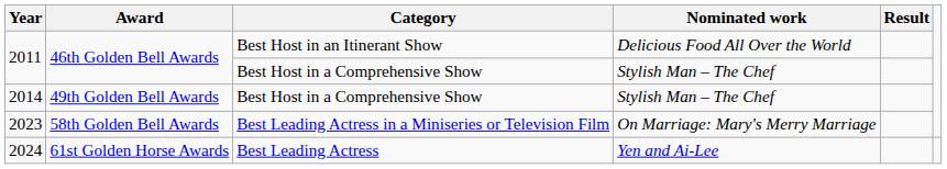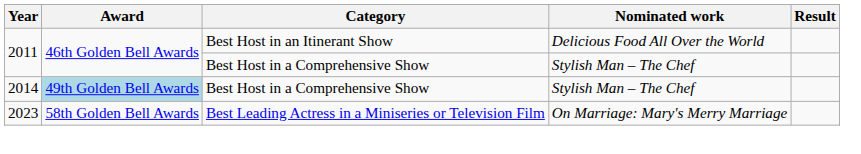 <table class="wikitable sortable">
 <tr>
 <th>Year</th>
 <th>Award</th>
 <th>Category</th>
 <th>Nominated work</th>
 <th>Result</th>
 </tr>
 <tr>
 <td rowspan=2>2011</td>
 <td rowspan=2><a href='#'>46th Golden Bell Awards</a></td>
 <td>Best Host in an Itinerant Show</td>
 <td><em>Delicious Food All Over the World</em></td>
 <td></td>
 </tr>
 <tr>
 <td>Best Host in a Comprehensive Show</td>
 <td><em>Stylish Man – The Chef</em></td>
 <td></td>
 </tr>
 <tr>
 <td>2014</td>
-<td><a href='#'>49th Golden Bell Awards</a></td>
+<td style="background: lightblue;"><a href='#'>49th Golden Bell Awards</a></td>
 <td>Best Host in a Comprehensive Show</td>
 <td><em>Stylish Man – The Chef</em></td>
 <td></td>
 </tr>
 <tr>
 <td>2023</td>
 <td><a href='#'>58th Golden Bell Awards</a></td>
 <td><a href='#'>Best Leading Actress in a Miniseries or Television Film</a></td>
 <td><em>On Marriage: Mary's Merry Marriage</em></td>
 <td></td>
 </tr>
-<tr>
-<td>2024</td>
-<td><a href='#'>61st Golden Horse Awards</a></td>
-<td><a href='#'>Best Leading Actress</a></td>
-<td><em><a href='#'>Yen and Ai-Lee</a></em></td>
-<td></td>
-<td></td>
-</tr>
 </table>
